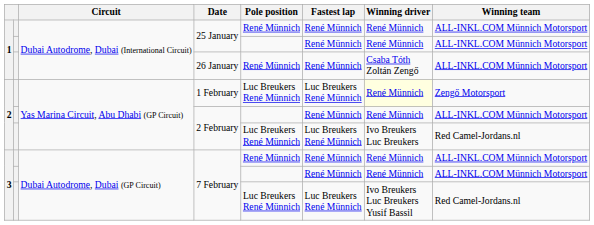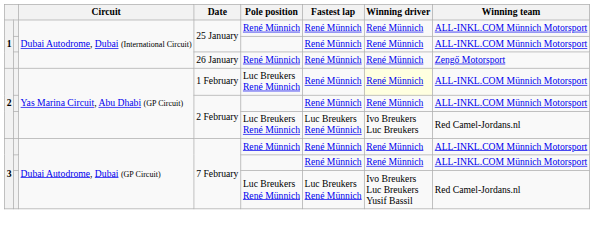 <table class="wikitable" style="font-size: 85%;">
 <tr>
 <th colspan=2></th>
 <th>Circuit</th>
 <th>Date</th>
 <th>Pole position</th>
 <th>Fastest lap</th>
 <th>Winning driver</th>
 <th>Winning team</th>
 </tr>
 <tr>
 <th rowspan=3>1</th>
 <th></th>
 <td rowspan=3> <a href='#'>Dubai Autodrome</a>, <a href='#'>Dubai</a> <small>(International Circuit)</small></td>
 <td rowspan=2>25 January</td>
 <td> <a href='#'>René Münnich</a></td>
 <td> <a href='#'>René Münnich</a></td>
 <td> <a href='#'>René Münnich</a></td>
 <td> <a href='#'>ALL-INKL.COM Münnich Motorsport</a></td>
 </tr>
 <tr>
 <th></th>
 <td></td>
 <td> <a href='#'>René Münnich</a></td>
 <td> <a href='#'>René Münnich</a></td>
 <td> <a href='#'>ALL-INKL.COM Münnich Motorsport</a></td>
 </tr>
 <tr>
 <th></th>
 <td>26 January</td>
 <td> <a href='#'>René Münnich</a></td>
 <td> <a href='#'>René Münnich</a></td>
-<td> <a href='#'>Csaba Tóth</a><br> Zoltán Zengő</td>
-<td> <a href='#'>ALL-INKL.COM Münnich Motorsport</a></td>
+<td> <a href='#'>René Münnich</a></td>
+<td> <a href='#'>Zengő Motorsport</a></td>
 </tr>
 <tr>
 <th rowspan=3>2</th>
 <th></th>
 <td rowspan=3> <a href='#'>Yas Marina Circuit</a>, <a href='#'>Abu Dhabi</a> <small>(GP Circuit)</small></td>
 <td>1 February</td>
 <td> Luc Breukers<br> <a href='#'>René Münnich</a></td>
-<td> Luc Breukers<br> <a href='#'>René Münnich</a></td>
+<td> <a href='#'>René Münnich</a></td>
 <td style="background: lightyellow;"> <a href='#'>René Münnich</a></td>
-<td> <a href='#'>Zengő Motorsport</a></td>
+<td> <a href='#'>ALL-INKL.COM Münnich Motorsport</a></td>
 </tr>
 <tr>
 <th></th>
 <td rowspan=2>2 February</td>
 <td></td>
 <td> <a href='#'>René Münnich</a></td>
 <td> <a href='#'>René Münnich</a></td>
 <td> <a href='#'>ALL-INKL.COM Münnich Motorsport</a></td>
 </tr>
 <tr>
 <th></th>
 <td> Luc Breukers<br> <a href='#'>René Münnich</a></td>
 <td> Luc Breukers<br> <a href='#'>René Münnich</a></td>
 <td> Ivo Breukers<br> Luc Breukers</td>
 <td> Red Camel-Jordans.nl</td>
 </tr>
 <tr>
 <th rowspan=3>3</th>
 <th></th>
 <td rowspan=3> <a href='#'>Dubai Autodrome</a>, <a href='#'>Dubai</a> <small>(GP Circuit)</small></td>
 <td rowspan=3>7 February</td>
 <td> <a href='#'>René Münnich</a></td>
 <td> <a href='#'>René Münnich</a></td>
 <td> <a href='#'>René Münnich</a></td>
 <td> <a href='#'>ALL-INKL.COM Münnich Motorsport</a></td>
 </tr>
 <tr>
 <th></th>
 <td></td>
 <td> <a href='#'>René Münnich</a></td>
 <td> <a href='#'>René Münnich</a></td>
 <td> <a href='#'>ALL-INKL.COM Münnich Motorsport</a></td>
 </tr>
 <tr>
 <th></th>
 <td> Luc Breukers<br> <a href='#'>René Münnich</a></td>
 <td> Luc Breukers<br> <a href='#'>René Münnich</a></td>
 <td> Ivo Breukers<br> Luc Breukers<br> Yusif Bassil</td>
 <td> Red Camel-Jordans.nl</td>
 </tr>
 </table>
